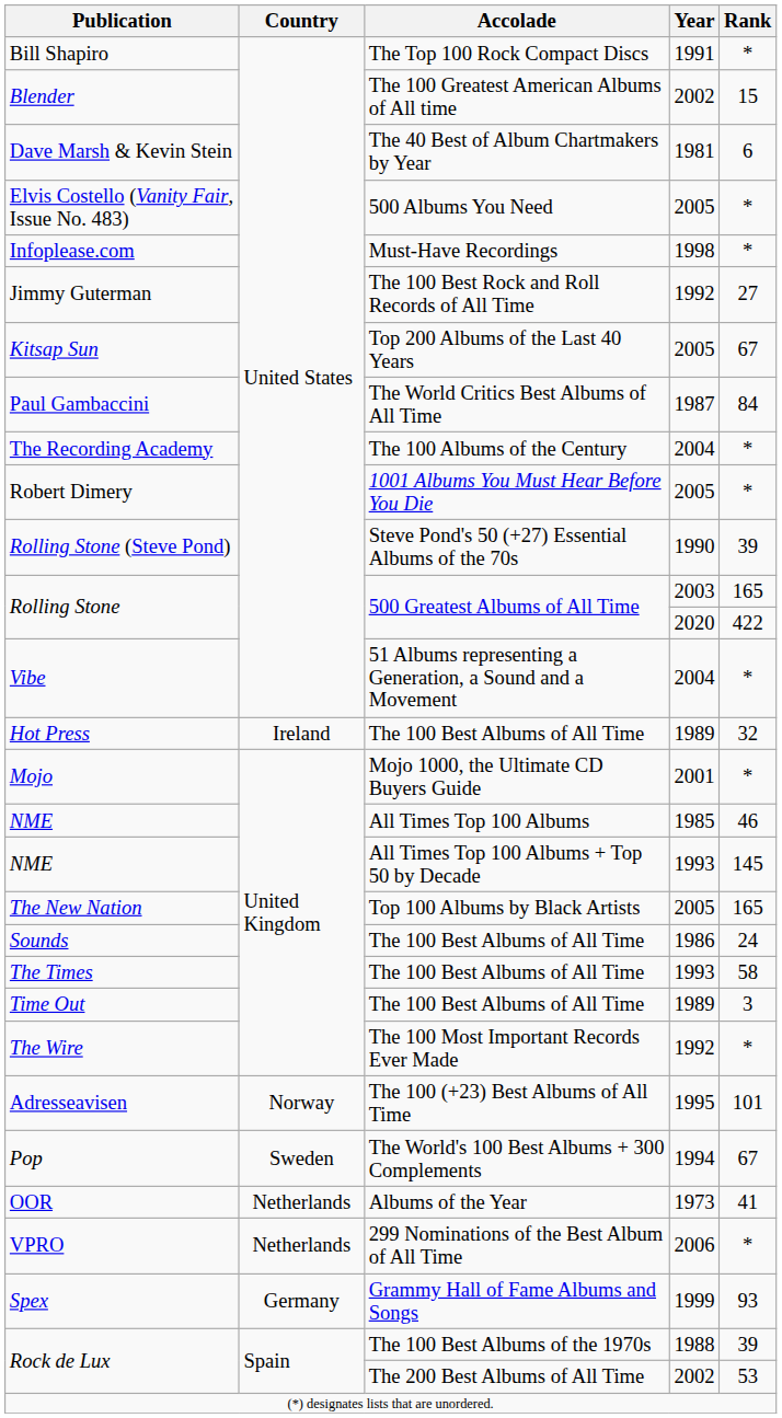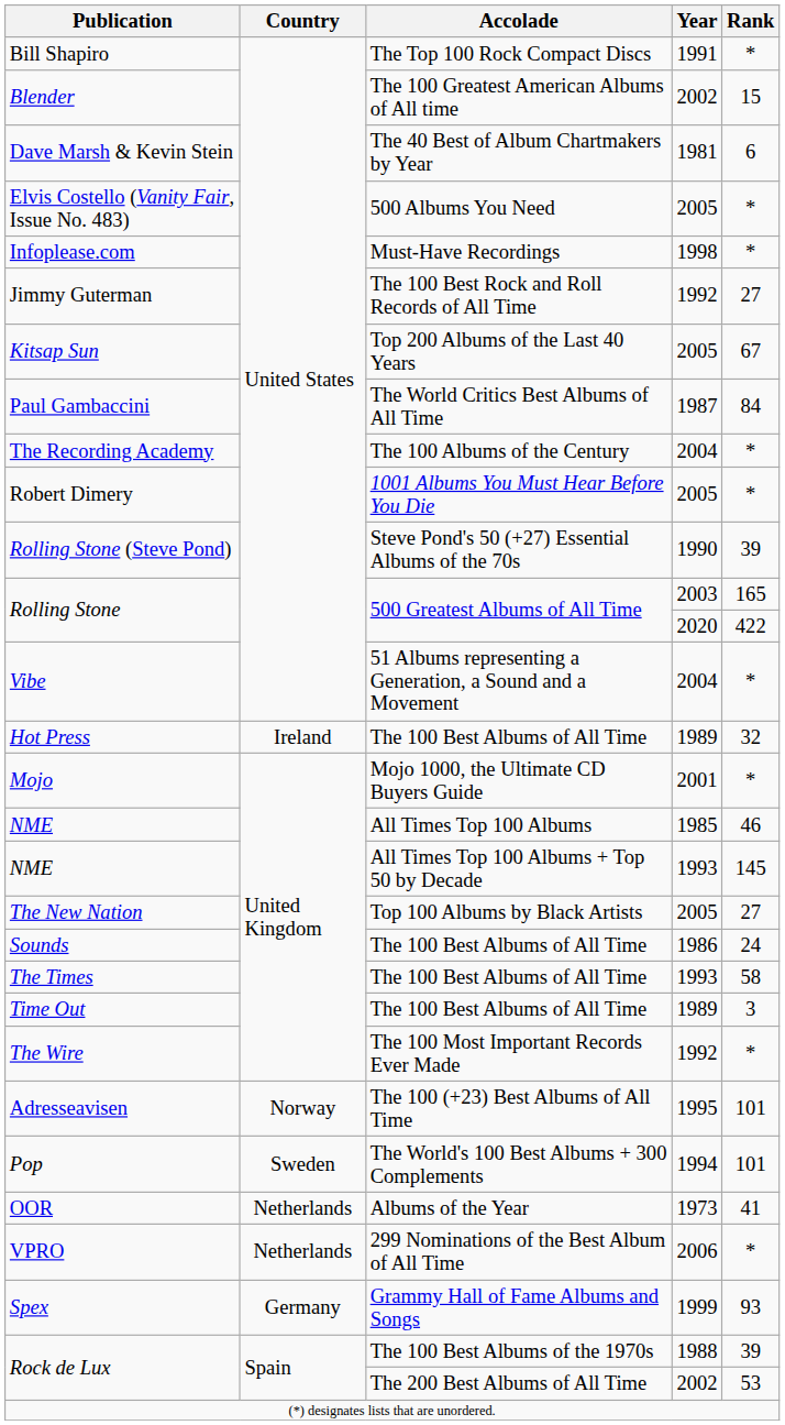 <table class="wikitable">
 <tr>
 <th>Publication</th>
 <th>Country</th>
 <th>Accolade</th>
 <th>Year</th>
 <th>Rank</th>
 </tr>
 <tr>
 <td>Bill Shapiro</td>
 <td rowspan=14>United States</td>
 <td>The Top 100 Rock Compact Discs</td>
 <td>1991</td>
 <td align="center">*</td>
 </tr>
 <tr>
 <td><em><a href='#'>Blender</a></em></td>
 <td>The 100 Greatest American Albums of All time</td>
 <td>2002</td>
 <td align="center">15</td>
 </tr>
 <tr>
 <td><a href='#'>Dave Marsh</a> & Kevin Stein</td>
 <td>The 40 Best of Album Chartmakers by Year</td>
 <td>1981</td>
 <td align="center">6</td>
 </tr>
 <tr>
 <td><a href='#'>Elvis Costello</a> (<em><a href='#'>Vanity Fair</a></em>, Issue No. 483)</td>
 <td>500 Albums You Need</td>
 <td>2005</td>
 <td align="center">*</td>
 </tr>
 <tr>
 <td><a href='#'>Infoplease.com</a></td>
 <td>Must-Have Recordings</td>
 <td>1998</td>
 <td align="center">*</td>
 </tr>
 <tr>
 <td>Jimmy Guterman</td>
 <td>The 100 Best Rock and Roll Records of All Time</td>
 <td>1992</td>
 <td align="center">27</td>
 </tr>
 <tr>
 <td><em><a href='#'>Kitsap Sun</a></em></td>
 <td>Top 200 Albums of the Last 40 Years</td>
 <td>2005</td>
 <td align="center">67</td>
 </tr>
 <tr>
 <td><a href='#'>Paul Gambaccini</a></td>
 <td>The World Critics Best Albums of All Time</td>
 <td>1987</td>
 <td align="center">84</td>
 </tr>
 <tr>
 <td><a href='#'>The Recording Academy</a></td>
 <td>The 100 Albums of the Century</td>
 <td>2004</td>
 <td align="center">*</td>
 </tr>
 <tr>
 <td>Robert Dimery</td>
 <td><em><a href='#'>1001 Albums You Must Hear Before You Die</a></em></td>
 <td>2005</td>
 <td align="center">*</td>
 </tr>
 <tr>
 <td><em><a href='#'>Rolling Stone</a></em> (<a href='#'>Steve Pond</a>)</td>
 <td>Steve Pond's 50 (+27) Essential Albums of the 70s</td>
 <td>1990</td>
 <td align="center">39</td>
 </tr>
 <tr>
 <td rowspan=2><em>Rolling Stone</em></td>
 <td rowspan=2><a href='#'>500 Greatest Albums of All Time</a></td>
 <td>2003</td>
 <td align="center">165</td>
 </tr>
 <tr>
 <td>2020</td>
 <td align="center">422</td>
 </tr>
 <tr>
 <td><em><a href='#'>Vibe</a></em></td>
 <td>51 Albums representing a Generation, a Sound and a Movement</td>
 <td>2004</td>
 <td align="center">*</td>
 </tr>
 <tr>
 <td><em><a href='#'>Hot Press</a></em></td>
 <td align="center">Ireland</td>
 <td>The 100 Best Albums of All Time</td>
 <td>1989</td>
 <td align="center">32</td>
 </tr>
 <tr>
 <td><em><a href='#'>Mojo</a></em></td>
 <td rowspan=8>United Kingdom</td>
 <td>Mojo 1000, the Ultimate CD Buyers Guide</td>
 <td>2001</td>
 <td align="center">*</td>
 </tr>
 <tr>
 <td><em><a href='#'>NME</a></em></td>
 <td>All Times Top 100 Albums</td>
 <td>1985</td>
 <td align="center">46</td>
 </tr>
 <tr>
 <td><em>NME</em></td>
 <td>All Times Top 100 Albums + Top 50 by Decade</td>
 <td>1993</td>
 <td align="center">145</td>
 </tr>
 <tr>
 <td><em><a href='#'>The New Nation</a></em></td>
 <td>Top 100 Albums by Black Artists</td>
 <td>2005</td>
-<td align="center">165</td>
+<td align="center">27</td>
 </tr>
 <tr>
 <td><em><a href='#'>Sounds</a></em></td>
 <td>The 100 Best Albums of All Time</td>
 <td>1986</td>
 <td align="center">24</td>
 </tr>
 <tr>
 <td><em><a href='#'>The Times</a></em></td>
 <td>The 100 Best Albums of All Time</td>
 <td>1993</td>
 <td align="center">58</td>
 </tr>
 <tr>
 <td><em><a href='#'>Time Out</a></em></td>
 <td>The 100 Best Albums of All Time</td>
 <td>1989</td>
 <td align="center">3</td>
 </tr>
 <tr>
 <td><em><a href='#'>The Wire</a></em></td>
 <td>The 100 Most Important Records Ever Made</td>
 <td>1992</td>
 <td align="center">*</td>
 </tr>
 <tr>
 <td><a href='#'>Adresseavisen</a></td>
 <td align="center">Norway</td>
 <td>The 100 (+23) Best Albums of All Time</td>
 <td>1995</td>
 <td align="center">101</td>
 </tr>
 <tr>
 <td><em>Pop</em></td>
 <td align="center">Sweden</td>
 <td>The World's 100 Best Albums + 300 Complements</td>
 <td>1994</td>
-<td align="center">67</td>
+<td align="center">101</td>
 </tr>
 <tr>
 <td><a href='#'>OOR</a></td>
 <td align="center">Netherlands</td>
 <td>Albums of the Year</td>
 <td>1973</td>
 <td align="center">41</td>
 </tr>
 <tr>
 <td><a href='#'>VPRO</a></td>
 <td align="center">Netherlands</td>
 <td>299 Nominations of the Best Album of All Time</td>
 <td>2006</td>
 <td align="center">*</td>
 </tr>
 <tr>
 <td><em><a href='#'>Spex</a></em></td>
 <td align="center">Germany</td>
 <td><a href='#'>Grammy Hall of Fame Albums and Songs</a></td>
 <td>1999</td>
 <td align="center">93</td>
 </tr>
 <tr>
 <td rowspan=2><em>Rock de Lux</em></td>
 <td rowspan=2>Spain</td>
 <td>The 100 Best Albums of the 1970s</td>
 <td>1988</td>
 <td align="center">39</td>
 </tr>
 <tr>
 <td>The 200 Best Albums of All Time</td>
 <td>2002</td>
 <td align="center">53</td>
 </tr>
 <tr>
 <td align="center" colspan="7" style="font-size: 8pt">(*) designates lists that are unordered.</td>
 </tr>
 <tr>
 </tr>
 </table>
